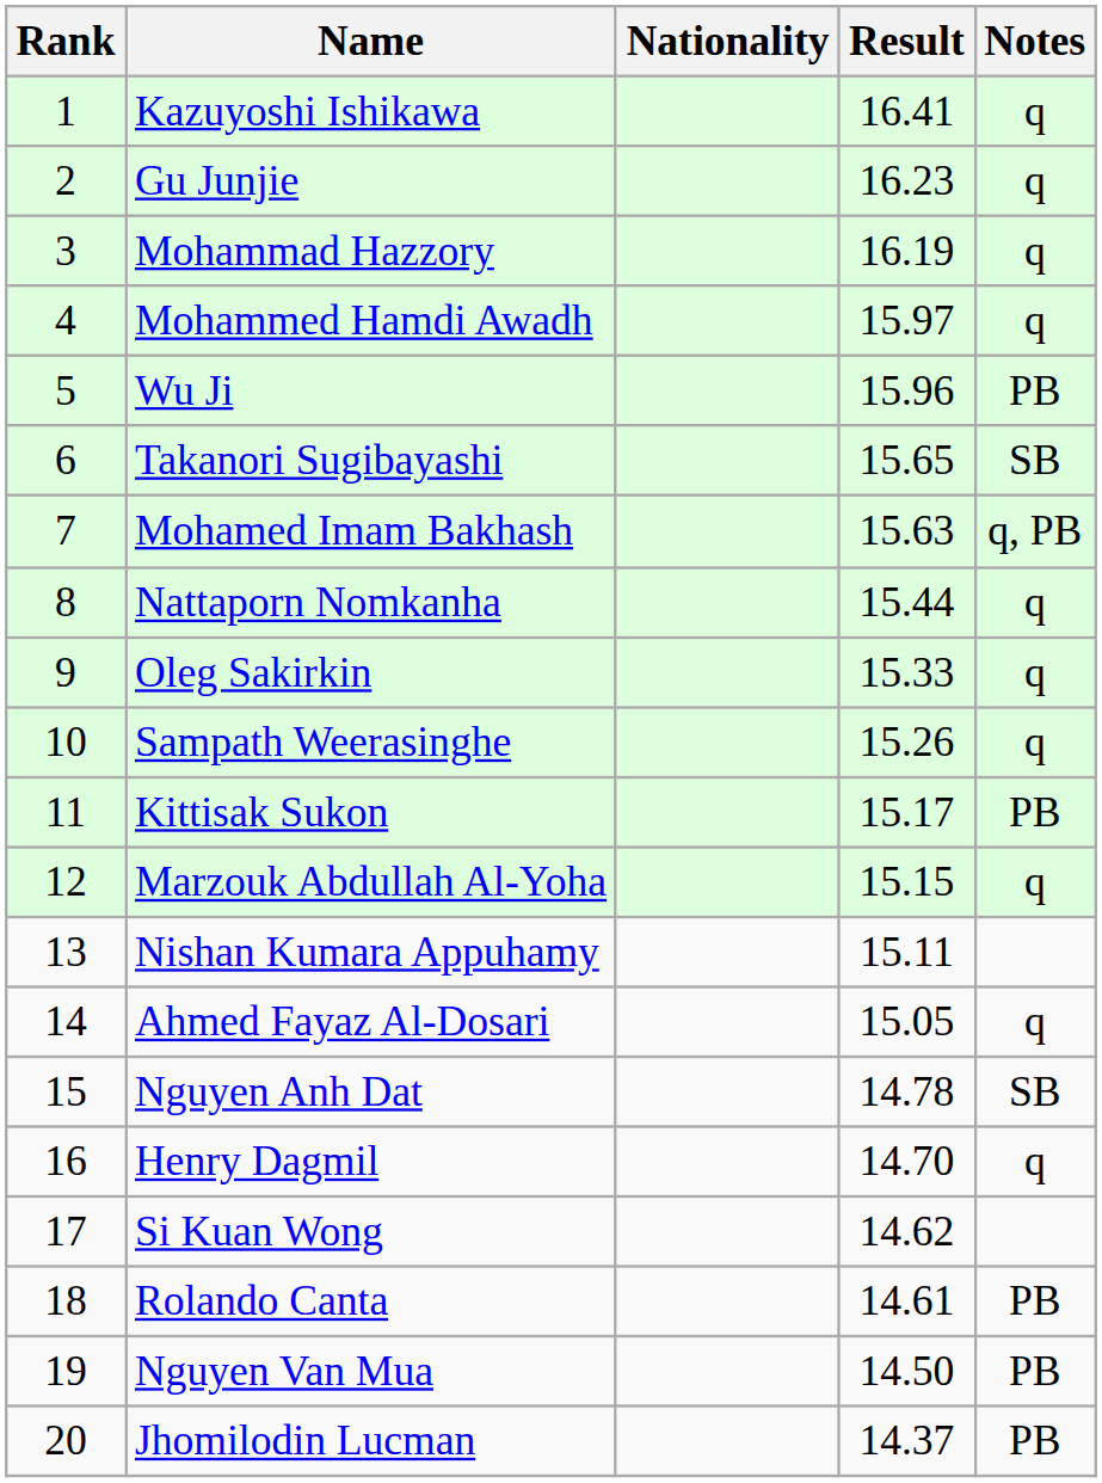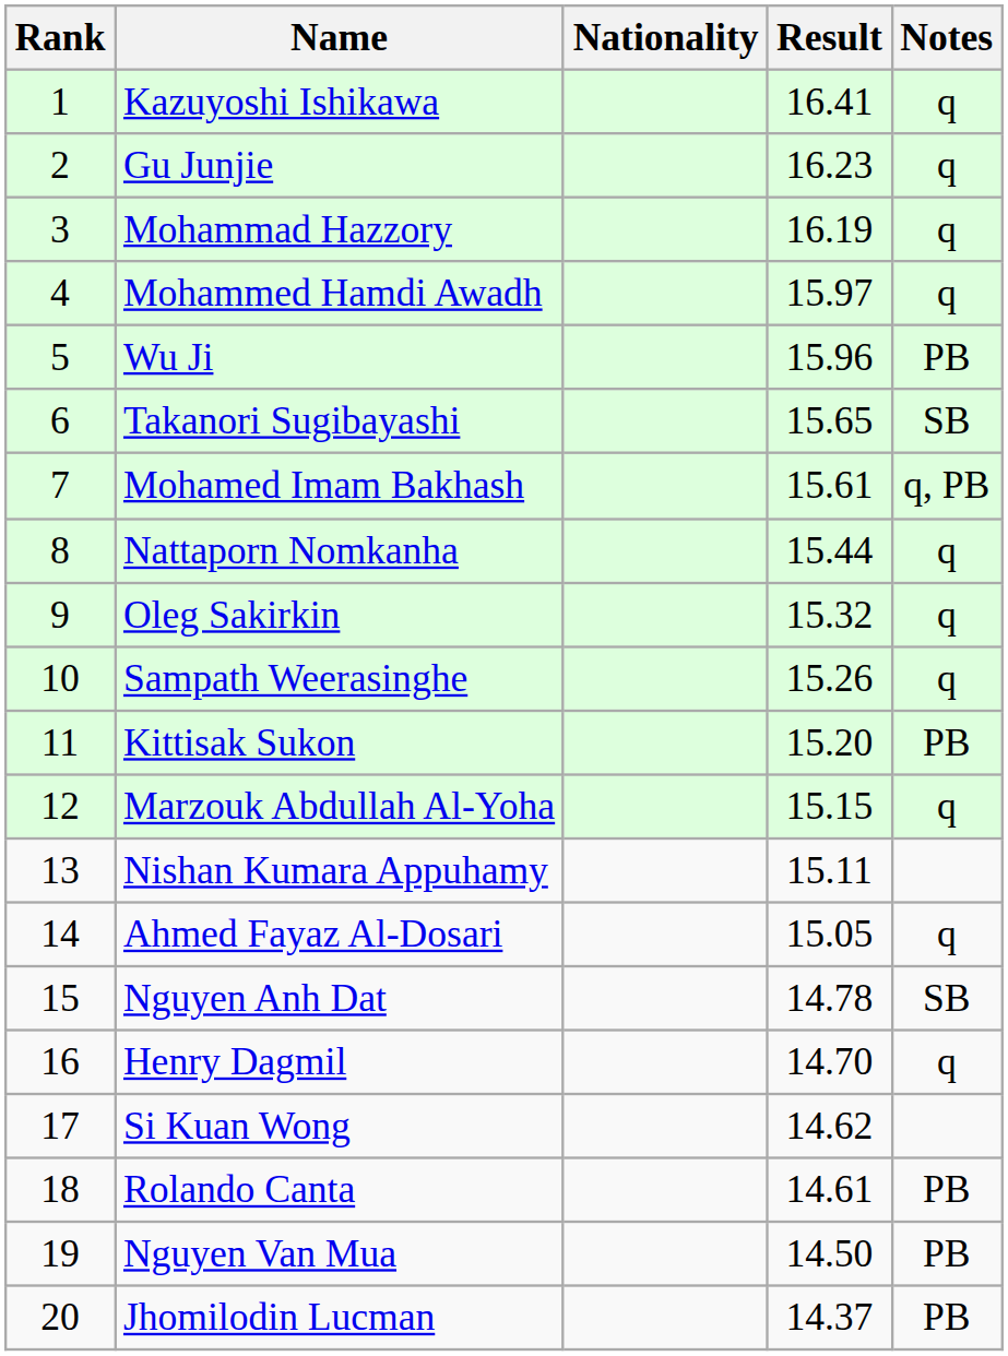 <table class="wikitable sortable" style="text-align:center; font-size:95%">
 <tr>
 <th>Rank</th>
 <th>Name</th>
 <th>Nationality</th>
 <th>Result</th>
 <th>Notes</th>
 </tr>
 <tr bgcolor=ddffdd>
 <td>1</td>
 <td align=left><a href='#'>Kazuyoshi Ishikawa</a></td>
 <td align=left></td>
 <td>16.41</td>
 <td>q</td>
 </tr>
 <tr bgcolor=ddffdd>
 <td>2</td>
 <td align=left><a href='#'>Gu Junjie</a></td>
 <td align=left></td>
 <td>16.23</td>
 <td>q</td>
 </tr>
 <tr bgcolor=ddffdd>
 <td>3</td>
 <td align=left><a href='#'>Mohammad Hazzory</a></td>
 <td align=left></td>
 <td>16.19</td>
 <td>q</td>
 </tr>
 <tr bgcolor=ddffdd>
 <td>4</td>
 <td align=left><a href='#'>Mohammed Hamdi Awadh</a></td>
 <td align=left></td>
 <td>15.97</td>
 <td>q</td>
 </tr>
 <tr bgcolor=ddffdd>
 <td>5</td>
 <td align=left><a href='#'>Wu Ji</a></td>
 <td align=left></td>
 <td>15.96</td>
 <td>PB</td>
 </tr>
 <tr bgcolor=ddffdd>
 <td>6</td>
 <td align=left><a href='#'>Takanori Sugibayashi</a></td>
 <td align=left></td>
 <td>15.65</td>
 <td>SB</td>
 </tr>
 <tr bgcolor=ddffdd>
 <td>7</td>
 <td align=left><a href='#'>Mohamed Imam Bakhash</a></td>
 <td align=left></td>
-<td>15.63</td>
+<td>15.61</td>
 <td>q, PB</td>
 </tr>
 <tr bgcolor=ddffdd>
 <td>8</td>
 <td align=left><a href='#'>Nattaporn Nomkanha</a></td>
 <td align=left></td>
 <td>15.44</td>
 <td>q</td>
 </tr>
 <tr bgcolor=ddffdd>
 <td>9</td>
 <td align=left><a href='#'>Oleg Sakirkin</a></td>
 <td align=left></td>
-<td>15.33</td>
+<td>15.32</td>
 <td>q</td>
 </tr>
 <tr bgcolor=ddffdd>
 <td>10</td>
 <td align=left><a href='#'>Sampath Weerasinghe</a></td>
 <td align=left></td>
 <td>15.26</td>
 <td>q</td>
 </tr>
 <tr bgcolor=ddffdd>
 <td>11</td>
 <td align=left><a href='#'>Kittisak Sukon</a></td>
 <td align=left></td>
-<td>15.17</td>
+<td>15.20</td>
 <td>PB</td>
 </tr>
 <tr bgcolor=ddffdd>
 <td>12</td>
 <td align=left><a href='#'>Marzouk Abdullah Al-Yoha</a></td>
 <td align=left></td>
 <td>15.15</td>
 <td>q</td>
 </tr>
 <tr>
 <td>13</td>
 <td align=left><a href='#'>Nishan Kumara Appuhamy</a></td>
 <td align=left></td>
 <td>15.11</td>
 <td></td>
 </tr>
 <tr>
 <td>14</td>
 <td align=left><a href='#'>Ahmed Fayaz Al-Dosari</a></td>
 <td align=left></td>
 <td>15.05</td>
 <td>q</td>
 </tr>
 <tr>
 <td>15</td>
 <td align=left><a href='#'>Nguyen Anh Dat</a></td>
 <td align=left></td>
 <td>14.78</td>
 <td>SB</td>
 </tr>
 <tr>
 <td>16</td>
 <td align=left><a href='#'>Henry Dagmil</a></td>
 <td align=left></td>
 <td>14.70</td>
 <td>q</td>
 </tr>
 <tr>
 <td>17</td>
 <td align=left><a href='#'>Si Kuan Wong</a></td>
 <td align=left></td>
 <td>14.62</td>
 <td></td>
 </tr>
 <tr>
 <td>18</td>
 <td align=left><a href='#'>Rolando Canta</a></td>
 <td align=left></td>
 <td>14.61</td>
 <td>PB</td>
 </tr>
 <tr>
 <td>19</td>
 <td align=left><a href='#'>Nguyen Van Mua</a></td>
 <td align=left></td>
 <td>14.50</td>
 <td>PB</td>
 </tr>
 <tr>
 <td>20</td>
 <td align=left><a href='#'>Jhomilodin Lucman</a></td>
 <td align=left></td>
 <td>14.37</td>
 <td>PB</td>
 </tr>
 </table>
